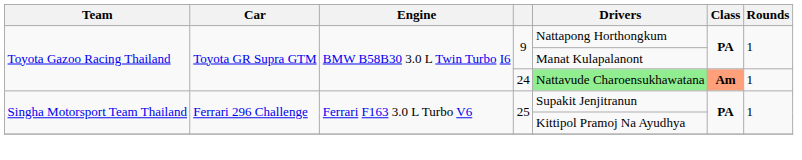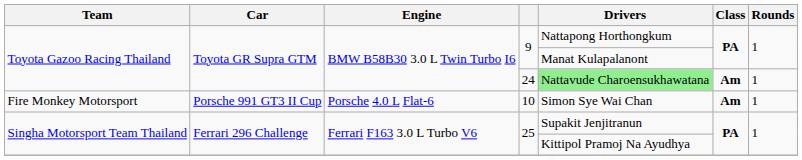 <table class="wikitable" style="font-size: 85%;">
 <tr>
 <th>Team</th>
 <th>Car</th>
 <th>Engine</th>
 <th></th>
 <th>Drivers</th>
 <th>Class</th>
 <th>Rounds</th>
 </tr>
 <tr>
 <td rowspan="3"> <a href='#'>Toyota Gazoo Racing Thailand</a></td>
 <td rowspan="3"><a href='#'>Toyota GR Supra GTM</a></td>
 <td rowspan="3"><a href='#'>BMW B58B30</a> 3.0 L <a href='#'>Twin Turbo</a> <a href='#'>I6</a></td>
 <td rowspan="2" align=center>9</td>
 <td> Nattapong Horthongkum</td>
 <td rowspan="2" align=center><strong><span>PA</span></strong></td>
 <td rowspan="2">1</td>
 </tr>
 <tr>
 <td> Manat Kulapalanont</td>
 </tr>
 <tr>
 <td align=center>24</td>
 <td style="background: lightgreen;"> Nattavude Charoensukhawatana</td>
-<td align=center style="background: lightsalmon;"><strong><span>Am</span></strong></td>
+<td align=center><strong><span>Am</span></strong></td>
+<td>1</td>
+</tr>
+<tr>
+<td> Fire Monkey Motorsport</td>
+<td><a href='#'>Porsche 991 GT3 II Cup</a></td>
+<td><a href='#'>Porsche</a> <a href='#'>4.0 L</a> <a href='#'>Flat-6</a></td>
+<td align=center>10</td>
+<td> Simon Sye Wai Chan</td>
+<td align=center><strong><span>Am</span></strong></td>
 <td>1</td>
 </tr>
 <tr>
 <td rowspan="2"> <a href='#'>Singha Motorsport Team Thailand</a></td>
 <td rowspan="2"><a href='#'>Ferrari 296 Challenge</a></td>
 <td rowspan="2"><a href='#'>Ferrari</a> <a href='#'>F163</a> 3.0 L Turbo <a href='#'>V6</a></td>
 <td rowspan="2" align=center>25</td>
 <td> Supakit Jenjitranun</td>
 <td rowspan="2" align=center><strong><span>PA</span></strong></td>
 <td rowspan="2">1</td>
 </tr>
 <tr>
 <td> Kittipol Pramoj Na Ayudhya</td>
 </tr>
 <tr>
 </tr>
 </table>
